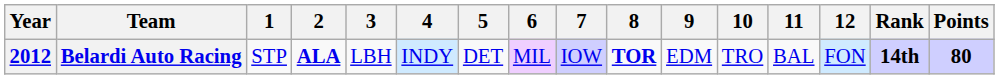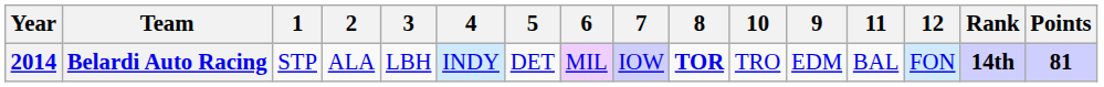 <table class="wikitable" style="text-align:center; font-size:90%">
 <tr>
 <th>Year</th>
 <th>Team</th>
 <th>1</th>
 <th>2</th>
 <th>3</th>
 <th>4</th>
 <th>5</th>
 <th>6</th>
 <th>7</th>
 <th>8</th>
+<th>10</th>
 <th>9</th>
-<th>10</th>
 <th>11</th>
 <th>12</th>
 <th>Rank</th>
 <th>Points</th>
 </tr>
 <tr>
-<th><a href='#'>2012</a></th>
+<th><a href='#'>2014</a></th>
 <th><a href='#'>Belardi Auto Racing</a></th>
 <td><a href='#'>STP</a></td>
-<td><strong><a href='#'>ALA</a></strong></td>
+<td><a href='#'>ALA</a></td>
 <td><a href='#'>LBH</a></td>
 <td style="background:#CFEAFF;"><a href='#'>INDY</a><br></td>
 <td><a href='#'>DET</a></td>
 <td style="background:#EFCFFF;"><a href='#'>MIL</a><br></td>
 <td style="background:#CFCFFF;"><a href='#'>IOW</a><br></td>
 <td><strong><a href='#'>TOR</a></strong></td>
+<td><a href='#'>TRO</a></td>
 <td><a href='#'>EDM</a></td>
-<td><a href='#'>TRO</a></td>
 <td><a href='#'>BAL</a></td>
 <td style="background:#CFEAFF;"><a href='#'>FON</a><br></td>
 <th style="background:#CFCFFF;">14th</th>
-<th style="background:#CFCFFF;">80</th>
+<th style="background:#CFCFFF;">81</th>
 </tr>
 </table>
